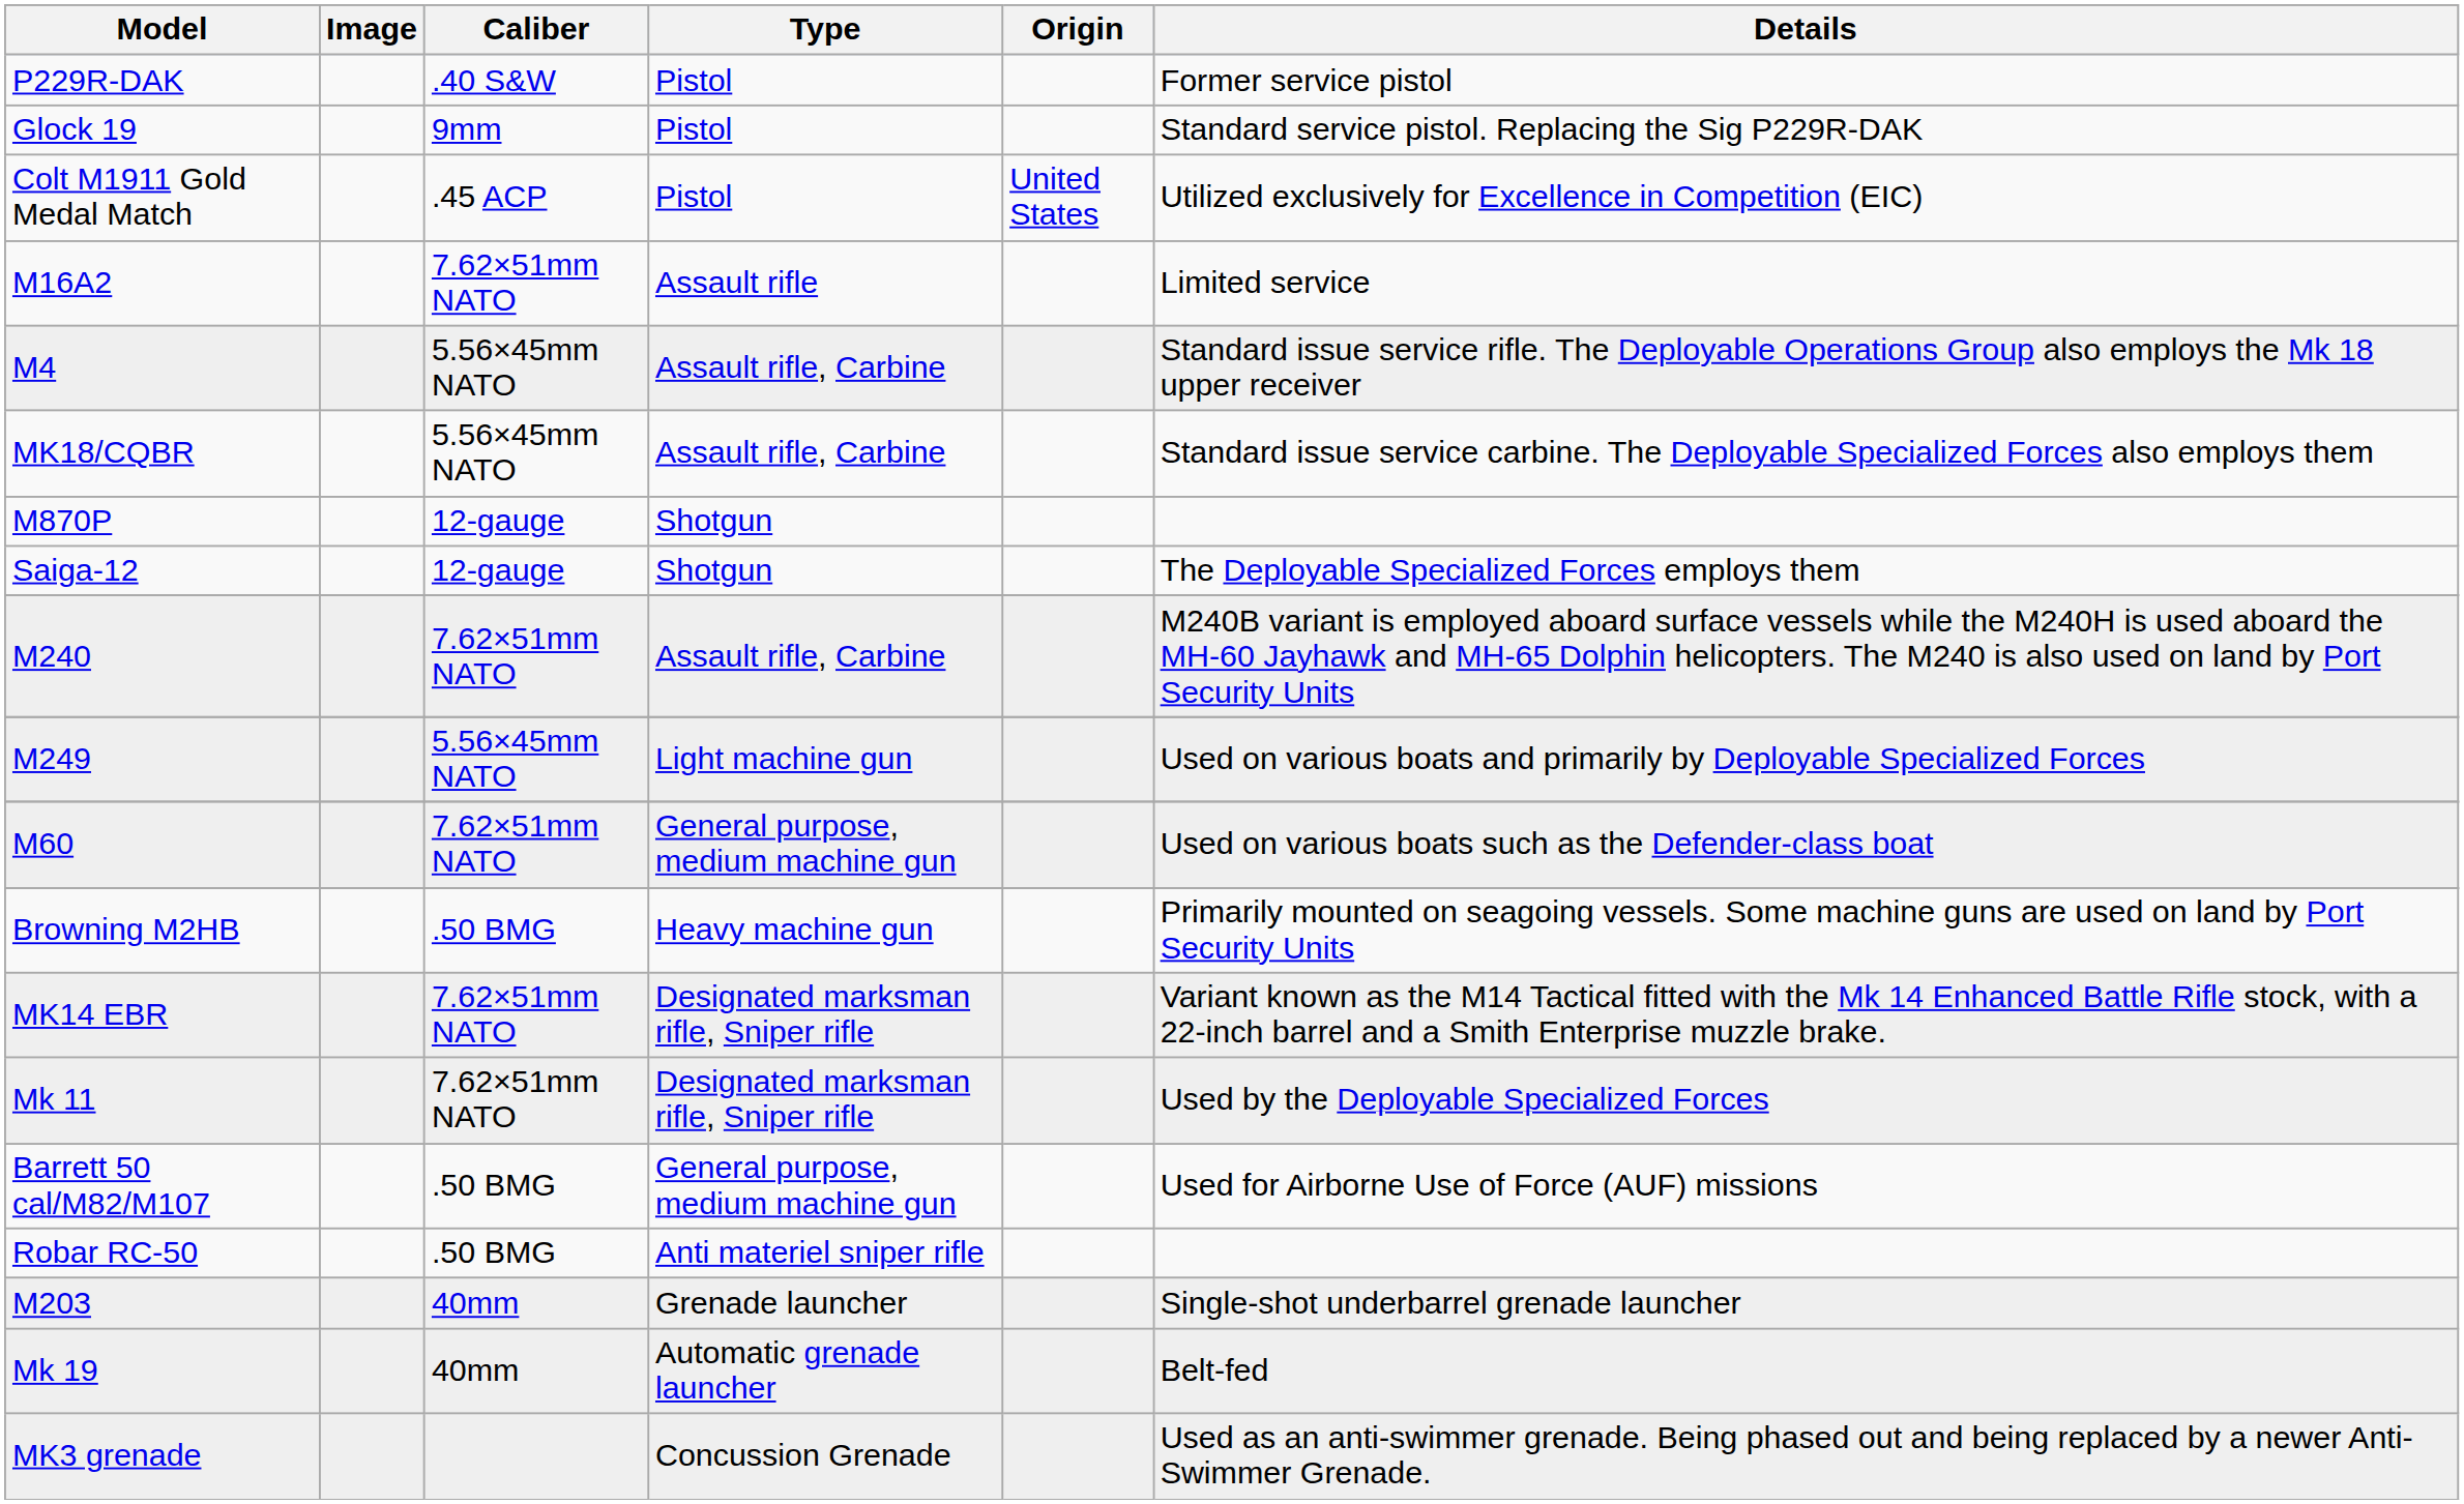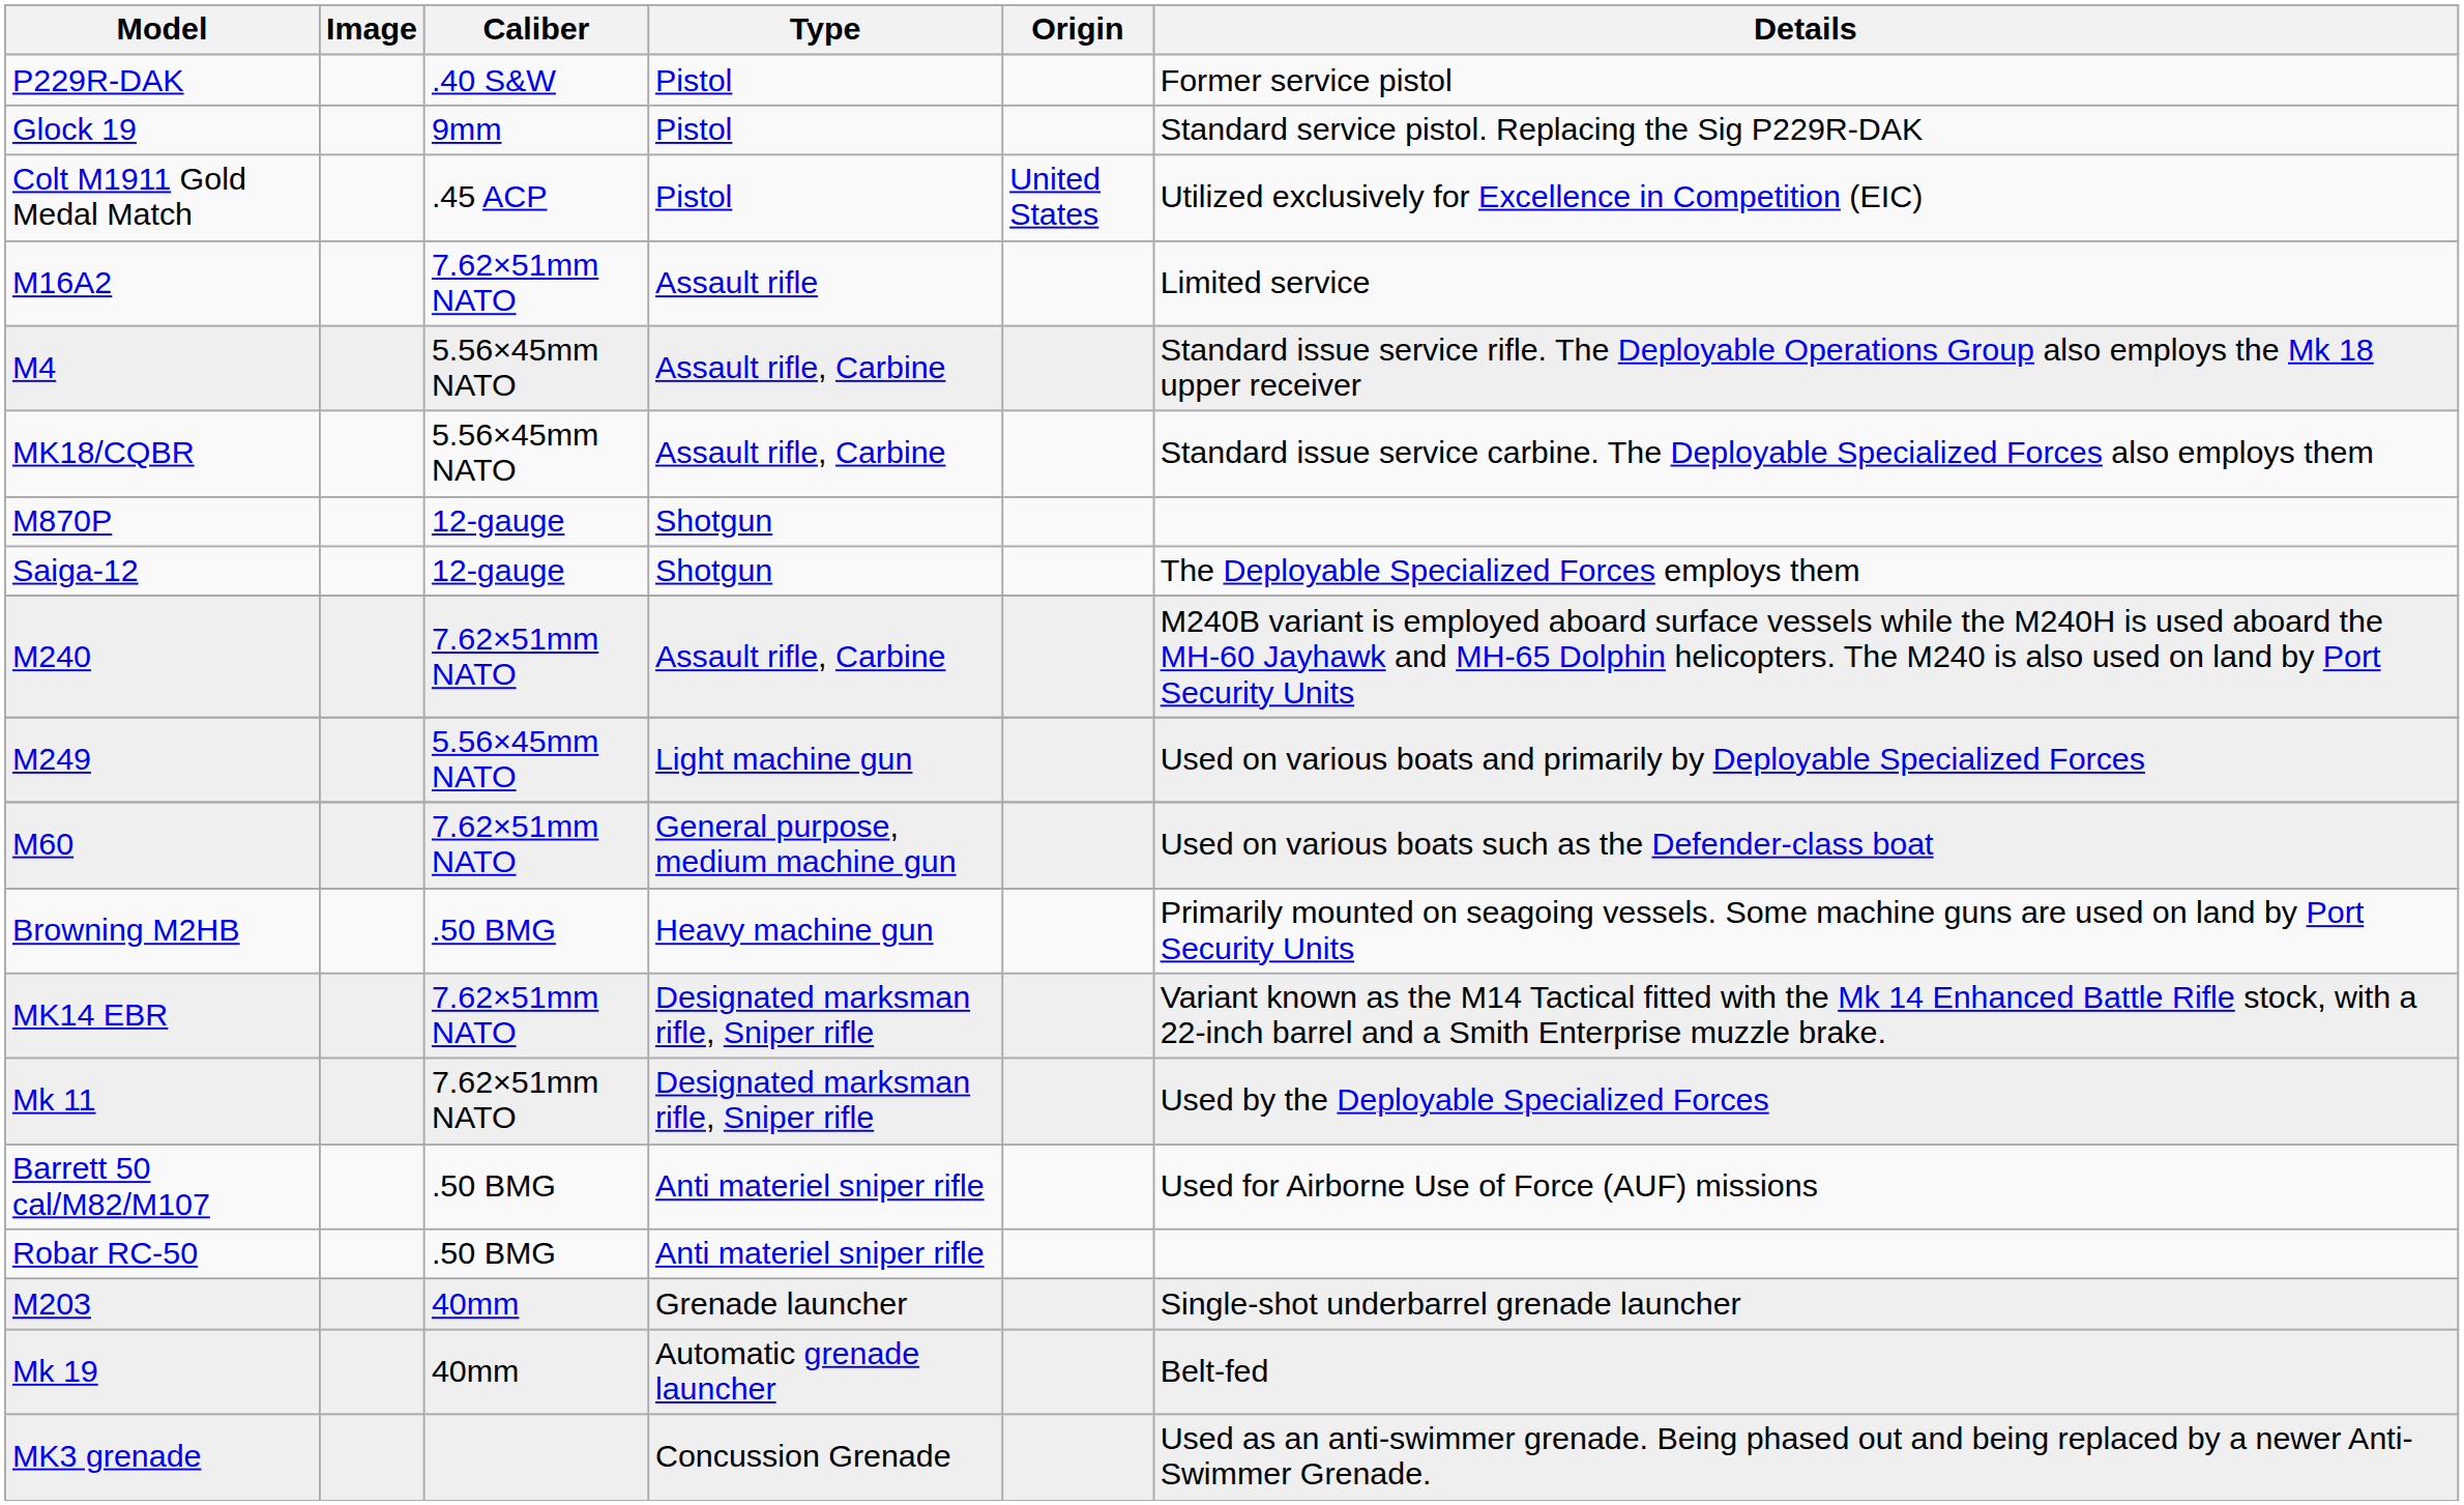 <table class="wikitable sticky-header">
 <tr style="background:#aabccc;">
 <th>Model</th>
 <th>Image</th>
 <th>Caliber</th>
 <th>Type</th>
 <th>Origin</th>
 <th>Details</th>
 </tr>
 <tr>
 <td><a href='#'>P229R-DAK</a></td>
 <td></td>
 <td><a href='#'>.40 S&W</a></td>
 <td><a href='#'>Pistol</a></td>
 <td></td>
 <td>Former service pistol</td>
 </tr>
 <tr>
 <td><a href='#'>Glock 19</a></td>
 <td></td>
 <td><a href='#'>9mm</a></td>
 <td><a href='#'>Pistol</a></td>
 <td></td>
 <td>Standard service pistol. Replacing the Sig P229R-DAK </td>
 </tr>
 <tr>
 <td><a href='#'>Colt M1911</a> Gold Medal Match</td>
 <td></td>
 <td>.45 <a href='#'>ACP</a></td>
 <td><a href='#'>Pistol</a></td>
 <td><a href='#'>United States</a></td>
 <td>Utilized exclusively for <a href='#'>Excellence in Competition</a> (EIC)</td>
 </tr>
 <tr>
 <td><a href='#'>M16A2</a></td>
 <td></td>
 <td><a href='#'>7.62×51mm NATO</a></td>
 <td><a href='#'>Assault rifle</a></td>
 <td></td>
 <td>Limited service</td>
 </tr>
 <tr style="background:#efefef; color:black">
 <td><a href='#'>M4</a></td>
 <td></td>
 <td>5.56×45mm NATO</td>
 <td><a href='#'>Assault rifle</a>, <a href='#'>Carbine</a></td>
 <td></td>
 <td>Standard issue service rifle. The <a href='#'>Deployable Operations Group</a> also employs the <a href='#'>Mk 18</a> upper receiver</td>
 </tr>
 <tr>
 <td><a href='#'>MK18/CQBR</a></td>
 <td></td>
 <td>5.56×45mm NATO</td>
 <td><a href='#'>Assault rifle</a>, <a href='#'>Carbine</a></td>
 <td></td>
 <td>Standard issue service carbine. The <a href='#'>Deployable Specialized Forces</a> also employs them</td>
 </tr>
 <tr>
 <td><a href='#'>M870P</a></td>
 <td></td>
 <td><a href='#'>12-gauge</a></td>
 <td><a href='#'>Shotgun</a></td>
 <td></td>
 <td></td>
 </tr>
 <tr>
 <td><a href='#'>Saiga-12</a></td>
 <td></td>
 <td><a href='#'>12-gauge</a></td>
 <td><a href='#'>Shotgun</a></td>
 <td></td>
 <td>The <a href='#'>Deployable Specialized Forces</a> employs them</td>
 </tr>
 <tr>
 </tr>
 <tr style="background:#efefef; color:black">
 <td><a href='#'>M240</a></td>
 <td></td>
 <td><a href='#'>7.62×51mm NATO</a></td>
 <td><a href='#'>Assault rifle</a>, <a href='#'>Carbine</a></td>
 <td></td>
 <td>M240B variant is employed aboard surface vessels while the M240H is used aboard the <a href='#'>MH-60 Jayhawk</a> and <a href='#'>MH-65 Dolphin</a> helicopters. The M240 is also used on land by <a href='#'>Port Security Units</a></td>
 </tr>
 <tr>
 </tr>
 <tr style="background:#efefef; color:black">
 <td><a href='#'>M249</a></td>
 <td></td>
 <td><a href='#'>5.56×45mm NATO</a></td>
 <td><a href='#'>Light machine gun</a></td>
 <td></td>
 <td>Used on various boats and primarily by <a href='#'>Deployable Specialized Forces</a></td>
 </tr>
 <tr>
 </tr>
 <tr style="background:#efefef; color:black">
 <td><a href='#'>M60</a></td>
 <td></td>
 <td><a href='#'>7.62×51mm NATO</a></td>
 <td><a href='#'>General purpose</a>, <a href='#'>medium machine gun</a></td>
 <td></td>
 <td>Used on various boats such as the <a href='#'>Defender-class boat</a></td>
 </tr>
 <tr>
 </tr>
 <tr>
 <td><a href='#'>Browning M2HB</a></td>
 <td></td>
 <td><a href='#'>.50 BMG</a></td>
 <td><a href='#'>Heavy machine gun</a></td>
 <td></td>
 <td>Primarily mounted on seagoing vessels. Some machine guns are used on land by <a href='#'>Port Security Units</a></td>
 </tr>
 <tr style="background:#efefef; color:black">
 <td><a href='#'>MK14 EBR</a></td>
 <td></td>
 <td><a href='#'>7.62×51mm NATO</a></td>
 <td><a href='#'>Designated marksman rifle</a>, <a href='#'>Sniper rifle</a></td>
 <td></td>
 <td>Variant known as the M14 Tactical fitted with the <a href='#'>Mk 14 Enhanced Battle Rifle</a> stock, with a 22-inch barrel and a Smith Enterprise muzzle brake.</td>
 </tr>
 <tr style="background:#efefef; color:black">
 <td><a href='#'>Mk 11</a></td>
 <td></td>
 <td>7.62×51mm NATO</td>
 <td><a href='#'>Designated marksman rifle</a>, <a href='#'>Sniper rifle</a></td>
 <td></td>
 <td>Used by the <a href='#'>Deployable Specialized Forces</a></td>
 </tr>
 <tr>
 <td><a href='#'>Barrett 50 cal/M82/M107</a></td>
 <td></td>
 <td>.50 BMG</td>
-<td><a href='#'>General purpose</a>, <a href='#'>medium machine gun</a></td>
+<td><a href='#'>Anti materiel sniper rifle</a></td>
 <td></td>
 <td>Used for Airborne Use of Force (AUF) missions</td>
 </tr>
 <tr>
 <td><a href='#'>Robar RC-50</a></td>
 <td></td>
 <td>.50 BMG</td>
 <td><a href='#'>Anti materiel sniper rifle</a></td>
 <td></td>
 <td></td>
 </tr>
 <tr style="background:#efefef; color:black">
 <td><a href='#'>M203</a></td>
 <td></td>
 <td><a href='#'>40mm</a></td>
 <td>Grenade launcher</td>
 <td></td>
 <td>Single-shot underbarrel grenade launcher</td>
 </tr>
 <tr style="background:#efefef; color:black">
 <td><a href='#'>Mk 19</a></td>
 <td></td>
 <td>40mm</td>
 <td>Automatic <a href='#'>grenade launcher</a></td>
 <td></td>
 <td>Belt-fed</td>
 </tr>
 <tr style="background:#efefef; color:black">
 <td><a href='#'>MK3 grenade</a></td>
 <td></td>
 <td></td>
 <td>Concussion Grenade</td>
 <td></td>
 <td>Used as an anti-swimmer grenade. Being phased out and being replaced by a newer Anti-Swimmer Grenade.</td>
 </tr>
 </table>
